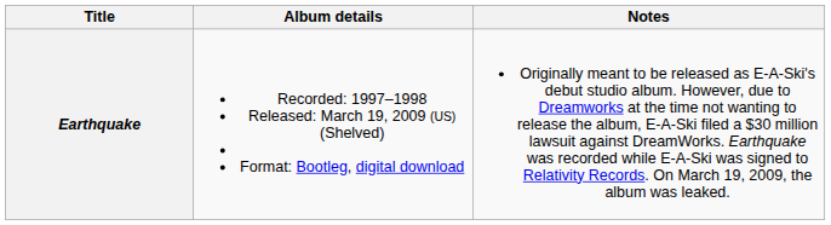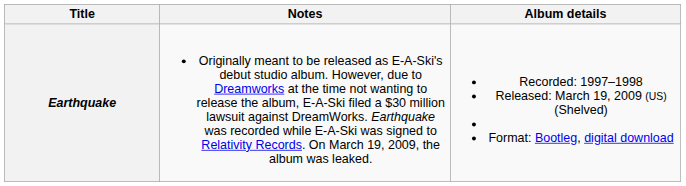 <table class="wikitable plainrowheaders" style="text-align:center;">
 <tr>
 <th scope="col" style="width:12em;">Title</th>
+<th scope="col">Notes</th>
 <th scope="col" style="width:18em;">Album details</th>
-<th scope="col">Notes</th>
 </tr>
 <tr>
 <th scope="row"><em>Earthquake</em></th>
+<td><br><ul><li>Originally meant to be released as E-A-Ski's debut studio album. However, due to <a href='#'>Dreamworks</a> at the time not wanting to release the album, E-A-Ski filed a $30 million lawsuit against DreamWorks. <em>Earthquake</em> was recorded while E-A-Ski was signed to <a href='#'>Relativity Records</a>. On March 19, 2009, the album was leaked.</li></ul></td>
 <td><br><ul><li>Recorded: 1997–1998</li><li>Released: March 19, 2009 <small>(US)</small> (Shelved)</li><li></li><li>Format: <a href='#'>Bootleg</a>, <a href='#'>digital download</a></li></ul></td>
-<td><br><ul><li>Originally meant to be released as E-A-Ski's debut studio album. However, due to <a href='#'>Dreamworks</a> at the time not wanting to release the album, E-A-Ski filed a $30 million lawsuit against DreamWorks. <em>Earthquake</em> was recorded while E-A-Ski was signed to <a href='#'>Relativity Records</a>. On March 19, 2009, the album was leaked.</li></ul></td>
 </tr>
 </table>
